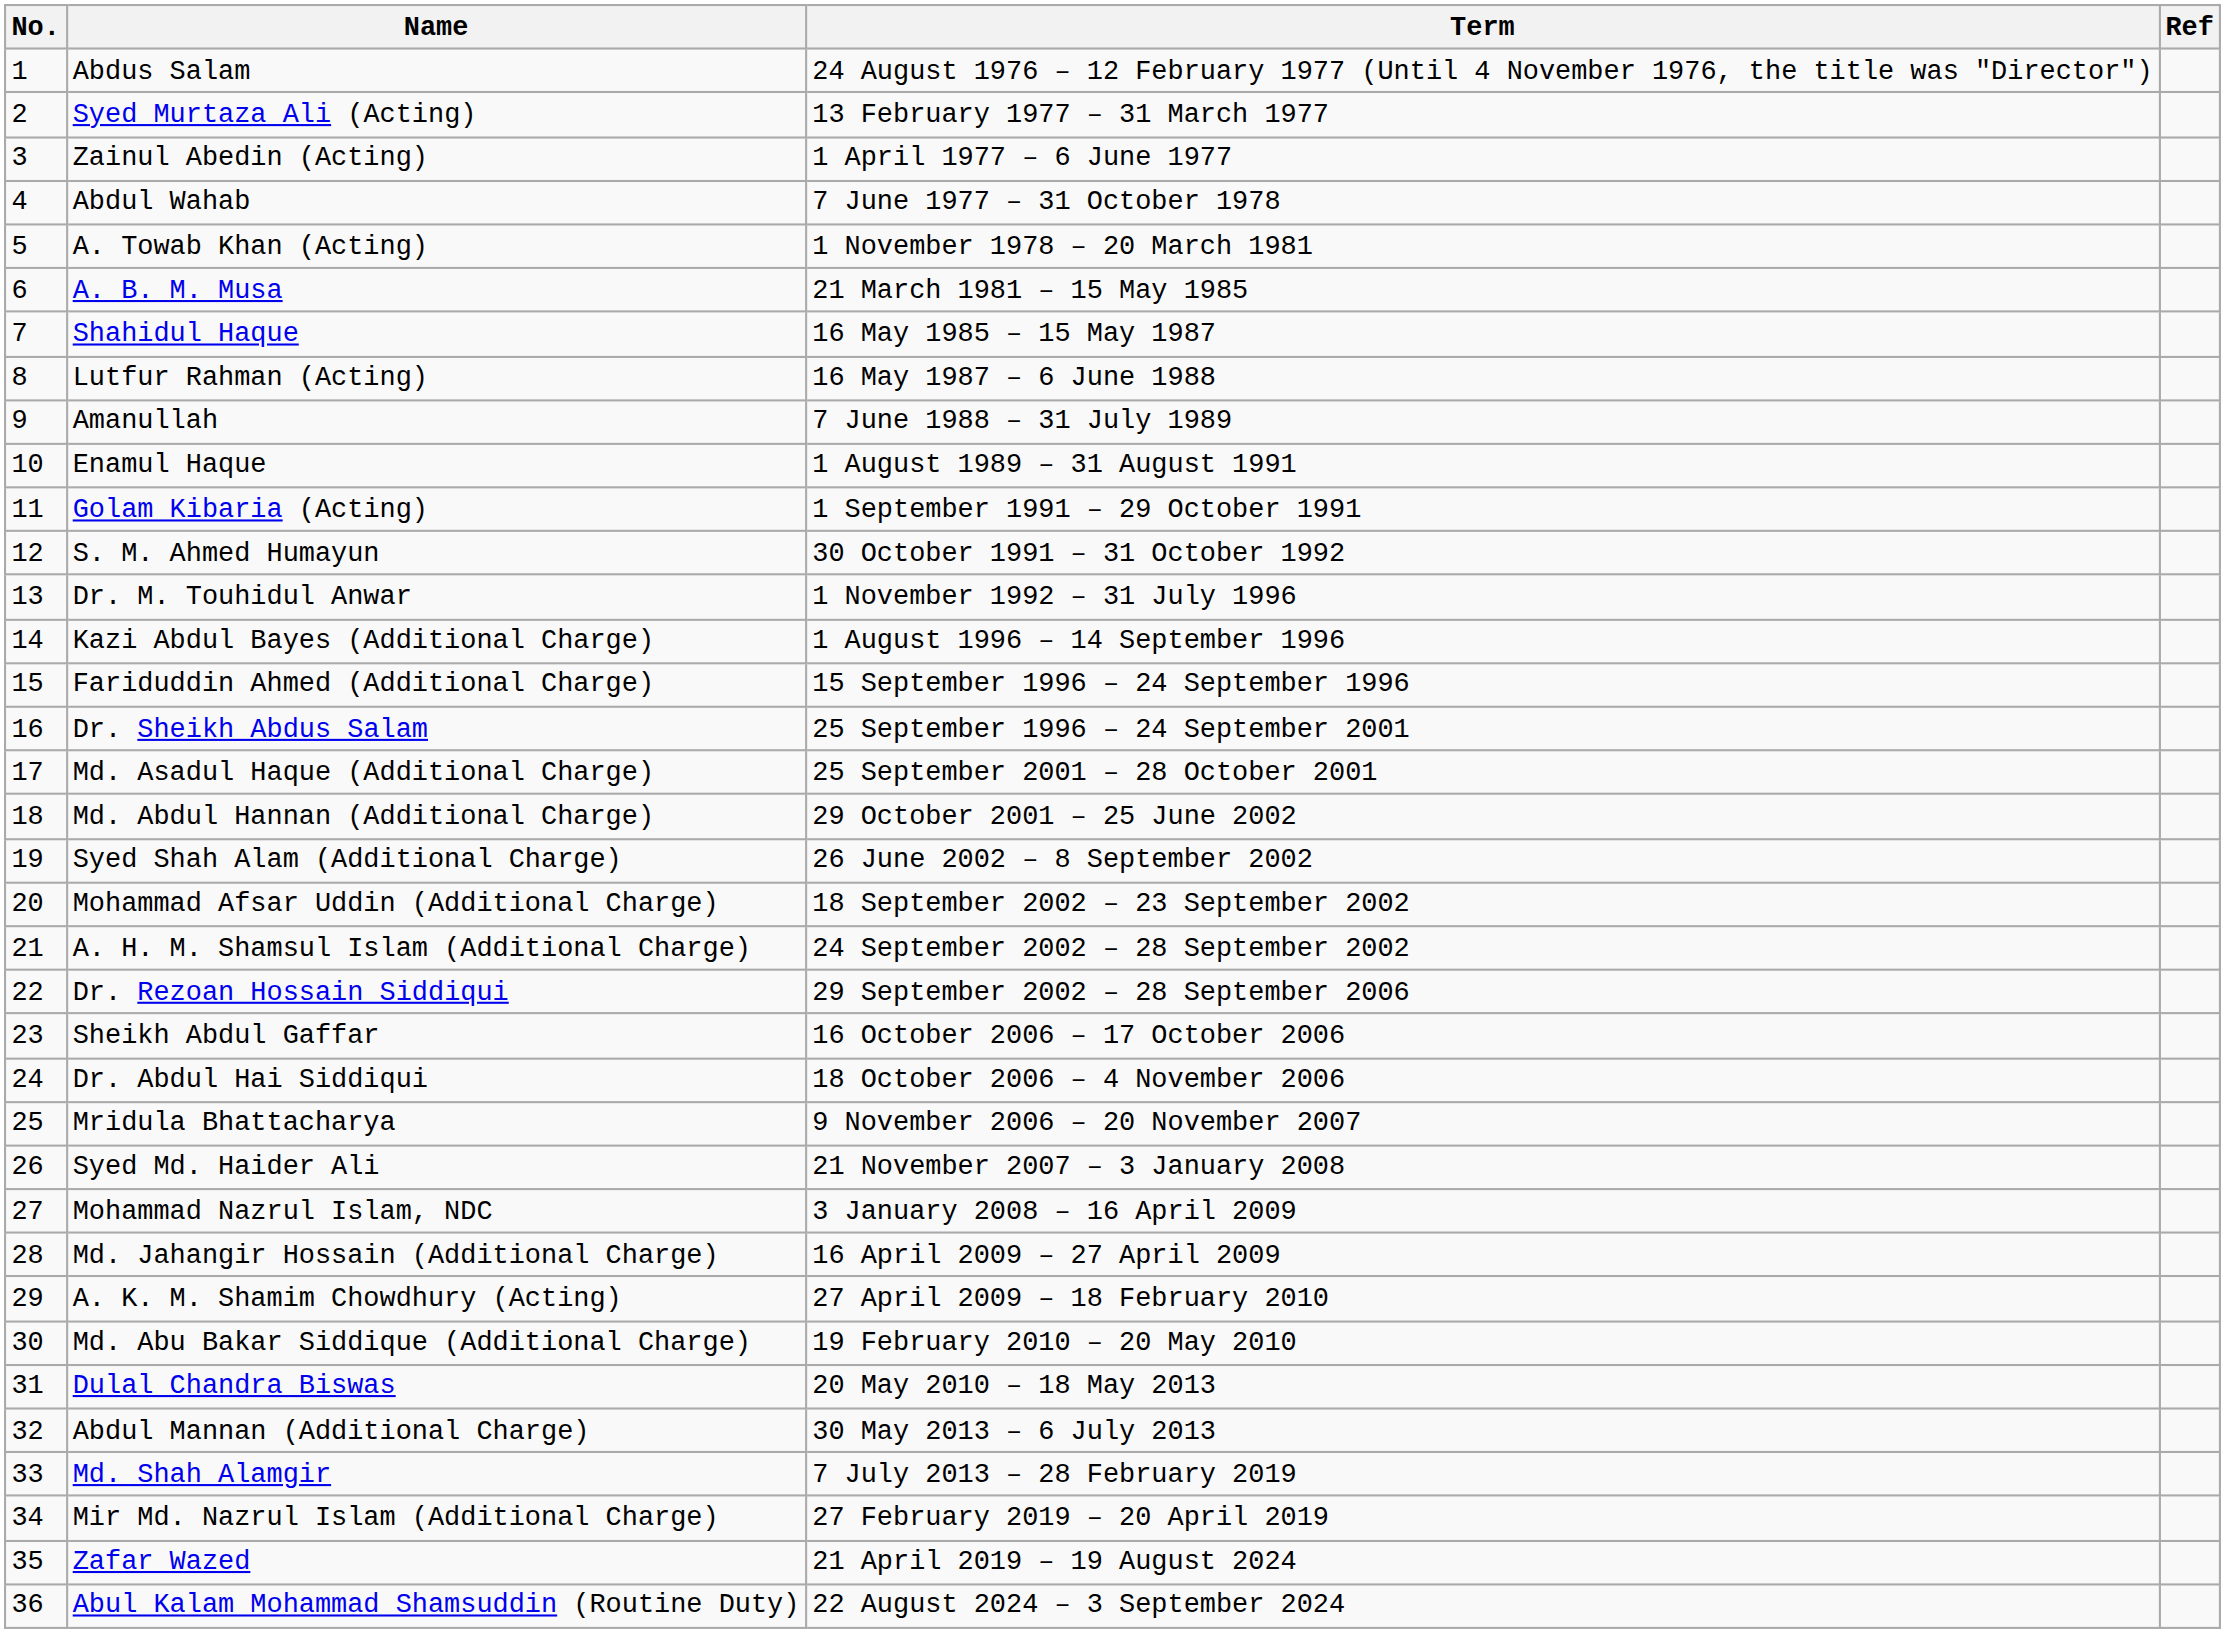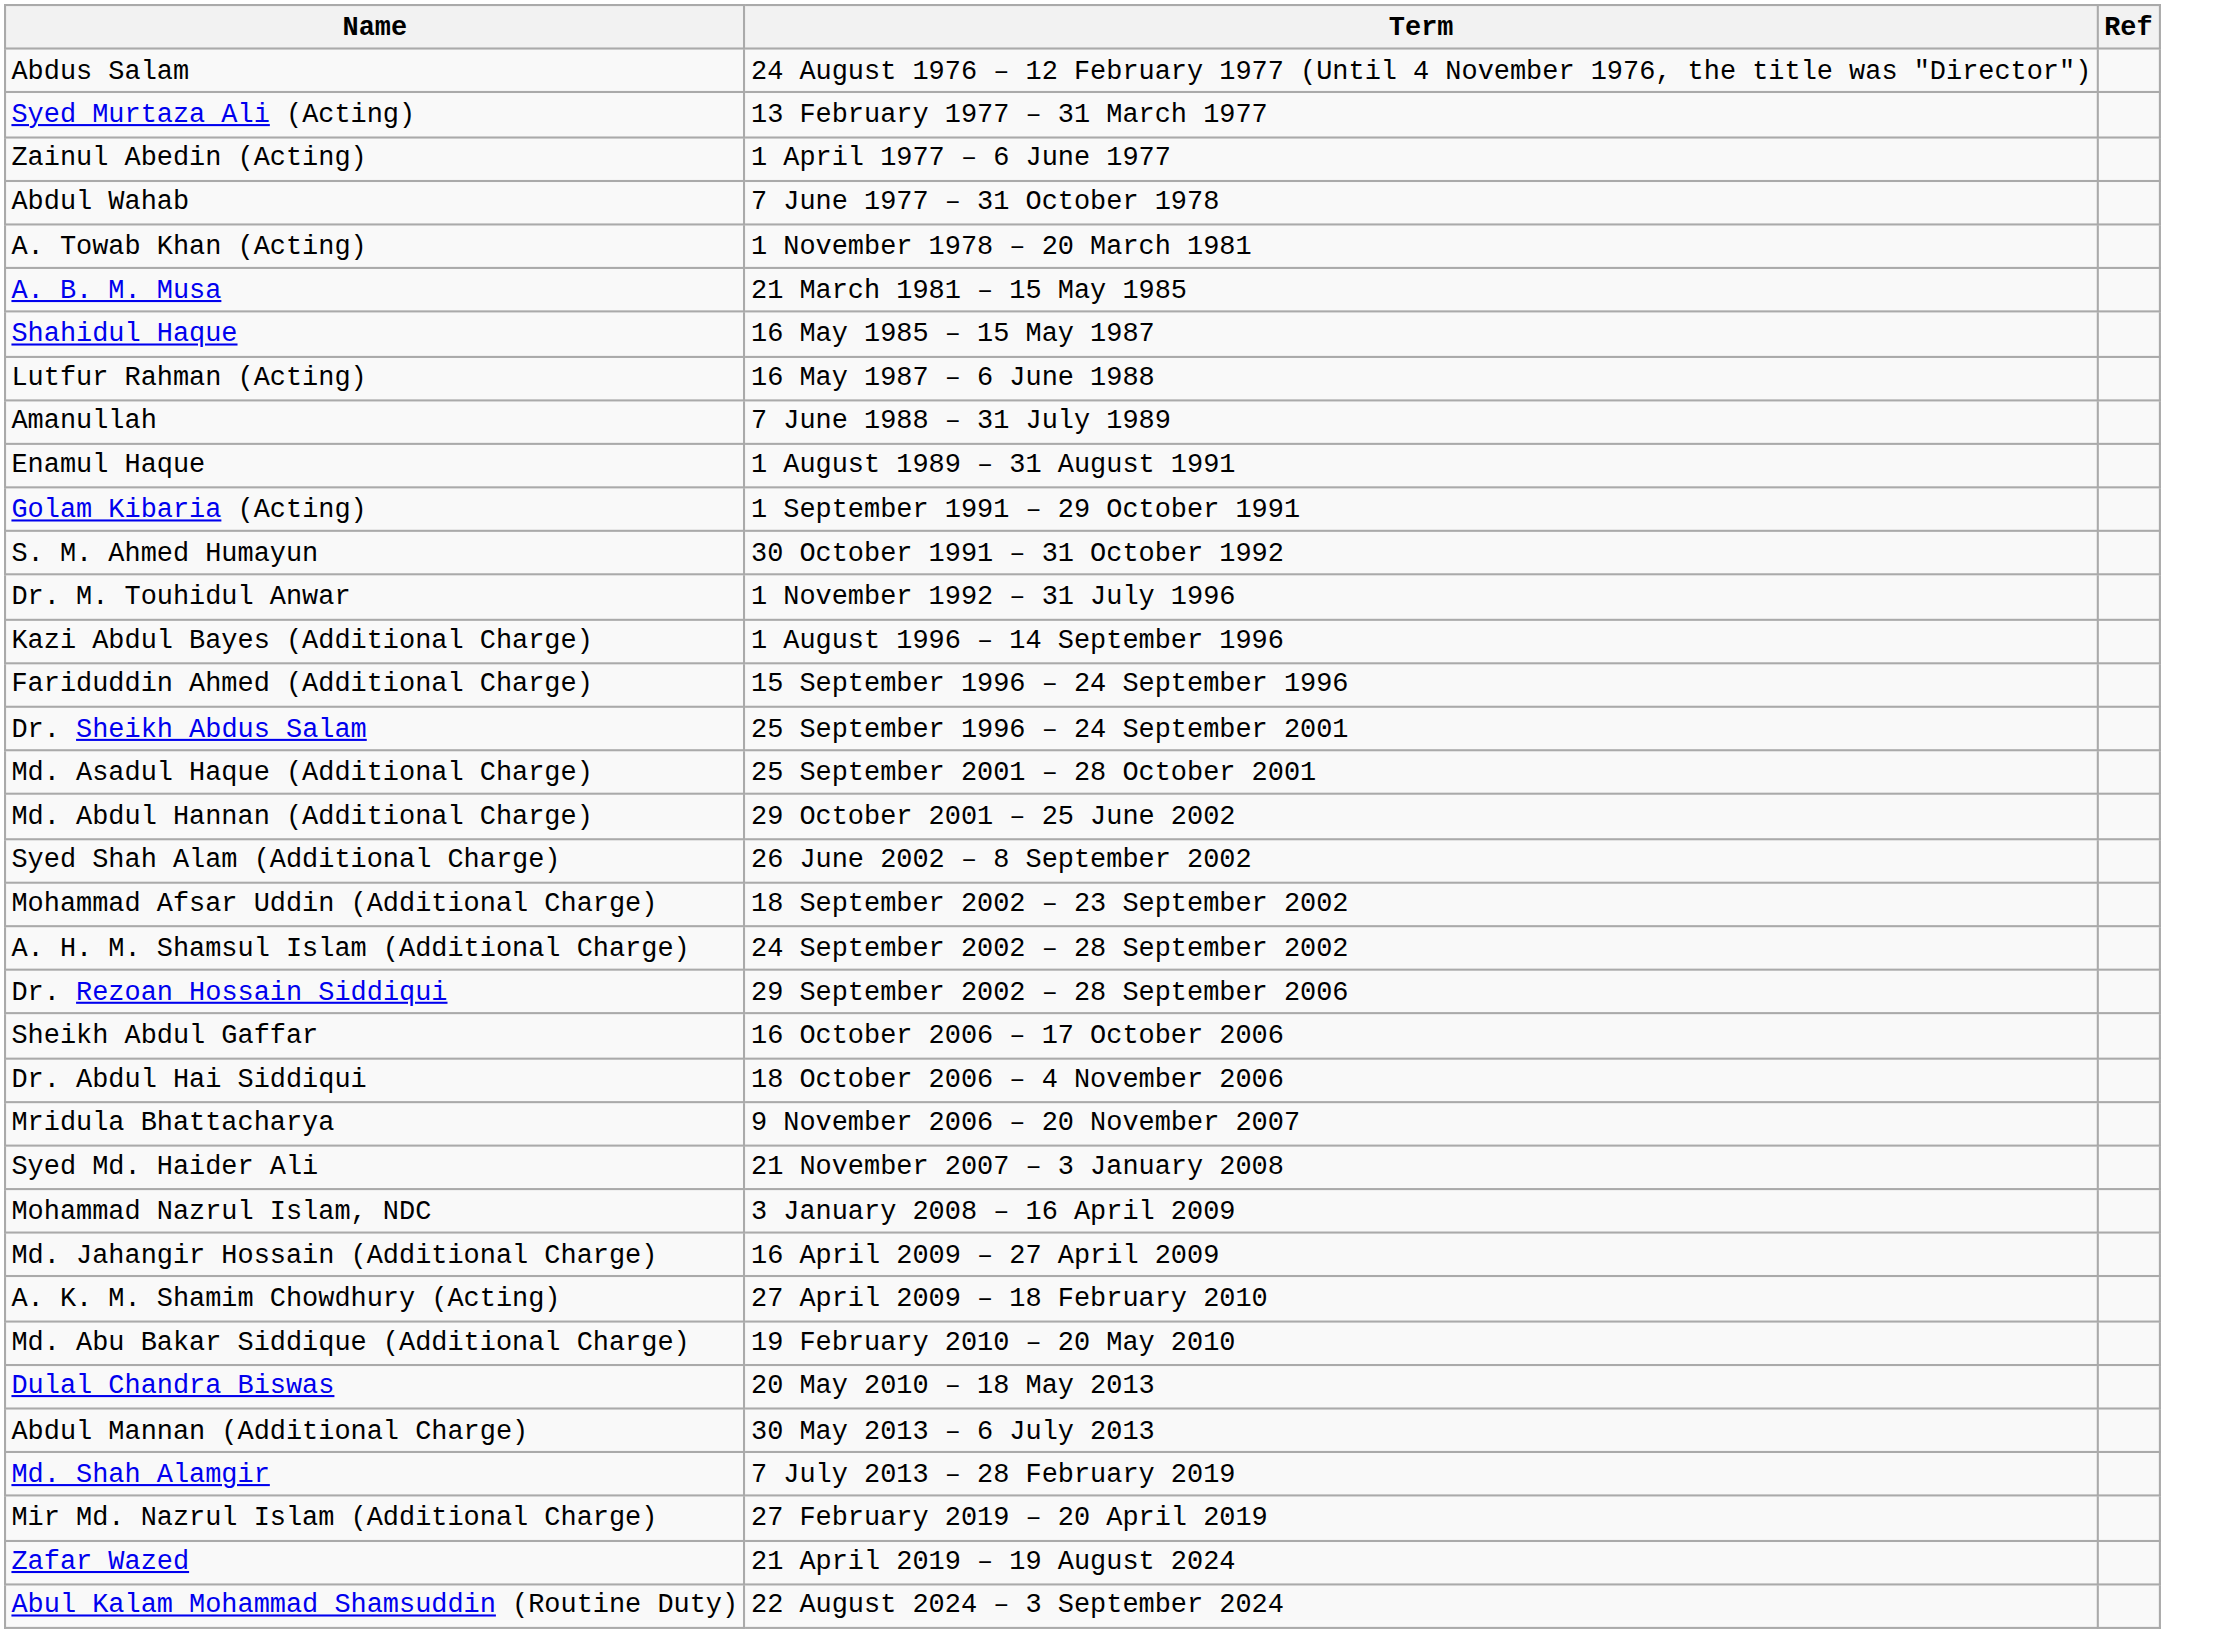 <table class="wikitable sortable">
 <tr>
-<th>No.</th>
 <th>Name</th>
 <th>Term</th>
 <th>Ref</th>
 </tr>
 <tr>
-<td>1</td>
 <td>Abdus Salam</td>
 <td>24 August 1976 – 12 February 1977 (Until 4 November 1976, the title was "Director")</td>
 <td></td>
 </tr>
 <tr>
-<td>2</td>
 <td><a href='#'>Syed Murtaza Ali</a> (Acting)</td>
 <td>13 February 1977 – 31 March 1977</td>
 <td></td>
 </tr>
 <tr>
-<td>3</td>
 <td>Zainul Abedin (Acting)</td>
 <td>1 April 1977 – 6 June 1977</td>
 <td></td>
 </tr>
 <tr>
-<td>4</td>
 <td>Abdul Wahab</td>
 <td>7 June 1977 – 31 October 1978</td>
 <td></td>
 </tr>
 <tr>
-<td>5</td>
 <td>A. Towab Khan (Acting)</td>
 <td>1 November 1978 – 20 March 1981</td>
 <td></td>
 </tr>
 <tr>
-<td>6</td>
 <td><a href='#'>A. B. M. Musa</a></td>
 <td>21 March 1981 – 15 May 1985</td>
 <td></td>
 </tr>
 <tr>
-<td>7</td>
 <td><a href='#'>Shahidul Haque</a></td>
 <td>16 May 1985 – 15 May 1987</td>
 <td></td>
 </tr>
 <tr>
-<td>8</td>
 <td>Lutfur Rahman (Acting)</td>
 <td>16 May 1987 – 6 June 1988</td>
 <td></td>
 </tr>
 <tr>
-<td>9</td>
 <td>Amanullah</td>
 <td>7 June 1988 – 31 July 1989</td>
 <td></td>
 </tr>
 <tr>
-<td>10</td>
 <td>Enamul Haque</td>
 <td>1 August 1989 – 31 August 1991</td>
 <td></td>
 </tr>
 <tr>
-<td>11</td>
 <td><a href='#'>Golam Kibaria</a> (Acting)</td>
 <td>1 September 1991 – 29 October 1991</td>
 <td></td>
 </tr>
 <tr>
-<td>12</td>
 <td>S. M. Ahmed Humayun</td>
 <td>30 October 1991 – 31 October 1992</td>
 <td></td>
 </tr>
 <tr>
-<td>13</td>
 <td>Dr. M. Touhidul Anwar</td>
 <td>1 November 1992 – 31 July 1996</td>
 <td></td>
 </tr>
 <tr>
-<td>14</td>
 <td>Kazi Abdul Bayes (Additional Charge)</td>
 <td>1 August 1996 – 14 September 1996</td>
 <td></td>
 </tr>
 <tr>
-<td>15</td>
 <td>Fariduddin Ahmed (Additional Charge)</td>
 <td>15 September 1996 – 24 September 1996</td>
 <td></td>
 </tr>
 <tr>
-<td>16</td>
 <td>Dr. <a href='#'>Sheikh Abdus Salam</a></td>
 <td>25 September 1996 – 24 September 2001</td>
 <td></td>
 </tr>
 <tr>
-<td>17</td>
 <td>Md. Asadul Haque (Additional Charge)</td>
 <td>25 September 2001 – 28 October 2001</td>
 <td></td>
 </tr>
 <tr>
-<td>18</td>
 <td>Md. Abdul Hannan (Additional Charge)</td>
 <td>29 October 2001 – 25 June 2002</td>
 <td></td>
 </tr>
 <tr>
-<td>19</td>
 <td>Syed Shah Alam (Additional Charge)</td>
 <td>26 June 2002 – 8 September 2002</td>
 <td></td>
 </tr>
 <tr>
-<td>20</td>
 <td>Mohammad Afsar Uddin (Additional Charge)</td>
 <td>18 September 2002 – 23 September 2002</td>
 <td></td>
 </tr>
 <tr>
-<td>21</td>
 <td>A. H. M. Shamsul Islam (Additional Charge)</td>
 <td>24 September 2002 – 28 September 2002</td>
 <td></td>
 </tr>
 <tr>
-<td>22</td>
 <td>Dr. <a href='#'>Rezoan Hossain Siddiqui</a></td>
 <td>29 September 2002 – 28 September 2006</td>
 <td></td>
 </tr>
 <tr>
-<td>23</td>
 <td>Sheikh Abdul Gaffar</td>
 <td>16 October 2006 – 17 October 2006</td>
 <td></td>
 </tr>
 <tr>
-<td>24</td>
 <td>Dr. Abdul Hai Siddiqui</td>
 <td>18 October 2006 – 4 November 2006</td>
 <td></td>
 </tr>
 <tr>
-<td>25</td>
 <td>Mridula Bhattacharya</td>
 <td>9 November 2006 – 20 November 2007</td>
 <td></td>
 </tr>
 <tr>
-<td>26</td>
 <td>Syed Md. Haider Ali</td>
 <td>21 November 2007 – 3 January 2008</td>
 <td></td>
 </tr>
 <tr>
-<td>27</td>
 <td>Mohammad Nazrul Islam, NDC</td>
 <td>3 January 2008 – 16 April 2009</td>
 <td></td>
 </tr>
 <tr>
-<td>28</td>
 <td>Md. Jahangir Hossain (Additional Charge)</td>
 <td>16 April 2009 – 27 April 2009</td>
 <td></td>
 </tr>
 <tr>
-<td>29</td>
 <td>A. K. M. Shamim Chowdhury (Acting)</td>
 <td>27 April 2009 – 18 February 2010</td>
 <td></td>
 </tr>
 <tr>
-<td>30</td>
 <td>Md. Abu Bakar Siddique (Additional Charge)</td>
 <td>19 February 2010 – 20 May 2010</td>
 <td></td>
 </tr>
 <tr>
-<td>31</td>
 <td><a href='#'>Dulal Chandra Biswas</a></td>
 <td>20 May 2010 – 18 May 2013</td>
 <td></td>
 </tr>
 <tr>
-<td>32</td>
 <td>Abdul Mannan (Additional Charge)</td>
 <td>30 May 2013 – 6 July 2013</td>
 <td></td>
 </tr>
 <tr>
-<td>33</td>
 <td><a href='#'>Md. Shah Alamgir</a></td>
 <td>7 July 2013 – 28 February 2019</td>
 <td></td>
 </tr>
 <tr>
-<td>34</td>
 <td>Mir Md. Nazrul Islam (Additional Charge)</td>
 <td>27 February 2019 – 20 April 2019</td>
 <td></td>
 </tr>
 <tr>
-<td>35</td>
 <td><a href='#'>Zafar Wazed</a></td>
 <td>21 April 2019 – 19 August 2024</td>
 <td></td>
 </tr>
 <tr>
-<td>36</td>
 <td><a href='#'>Abul Kalam Mohammad Shamsuddin</a> (Routine Duty)</td>
 <td>22 August 2024 – 3 September 2024</td>
 <td></td>
 </tr>
 </table>
